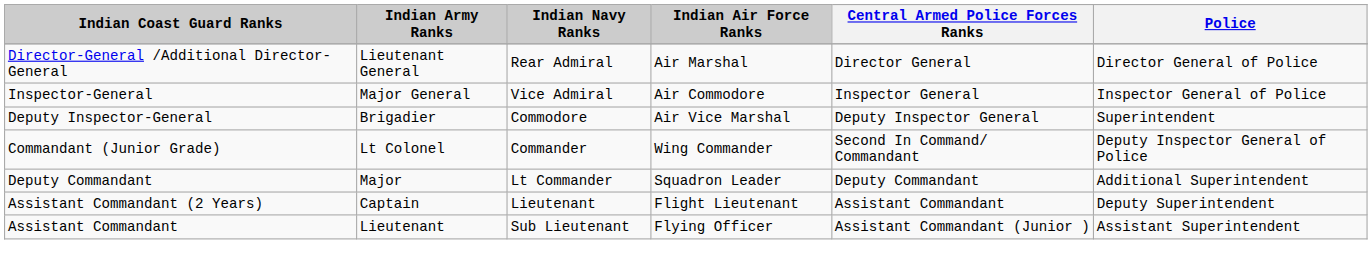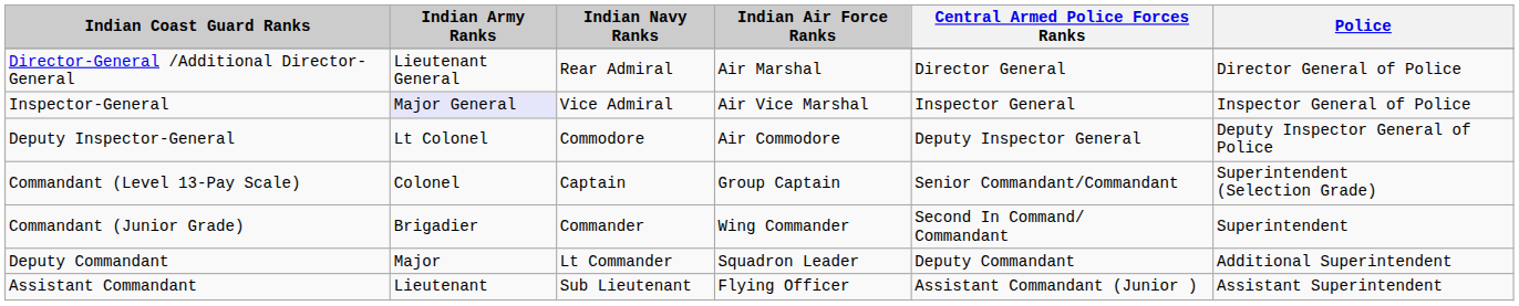 <table class="wikitable">
 <tr>
 <th style="background:#ccc;">Indian Coast Guard Ranks</th>
 <th style="background:#ccc;">Indian Army Ranks</th>
 <th style="background:#ccc;">Indian Navy Ranks</th>
 <th style="background:#ccc;">Indian Air Force Ranks</th>
 <th><a href='#'>Central Armed Police Forces</a> Ranks</th>
 <th><a href='#'>Police</a></th>
 </tr>
 <tr>
 </tr>
 <tr || General || Admiral || Air Chief Marshal>
 </tr>
 <tr>
 <td><a href='#'>Director-General</a> /Additional Director-General</td>
 <td>Lieutenant General</td>
 <td>Rear Admiral</td>
 <td>Air Marshal</td>
 <td>Director General</td>
 <td>Director General of Police</td>
 </tr>
 <tr>
 <td>Inspector-General</td>
-<td>Major General</td>
+<td style="background: lavender;">Major General</td>
 <td>Vice Admiral</td>
-<td>Air Commodore</td>
+<td>Air Vice Marshal</td>
 <td>Inspector General</td>
 <td>Inspector General of Police</td>
 </tr>
 <tr>
 <td>Deputy Inspector-General</td>
-<td>Brigadier</td>
+<td>Lt Colonel</td>
 <td>Commodore</td>
-<td>Air Vice Marshal</td>
+<td>Air Commodore</td>
 <td>Deputy Inspector General</td>
-<td>Superintendent</td>
+<td>Deputy Inspector General of Police</td>
+</tr>
+<tr>
+<td>Commandant (Level 13-Pay Scale)</td>
+<td>Colonel</td>
+<td>Captain</td>
+<td>Group Captain</td>
+<td>Senior Commandant/Commandant</td>
+<td>Superintendent<br>(Selection Grade)</td>
 </tr>
 <tr>
 <td>Commandant (Junior Grade)</td>
-<td>Lt Colonel</td>
+<td>Brigadier</td>
 <td>Commander</td>
 <td>Wing Commander</td>
 <td>Second In Command/<br>Commandant</td>
-<td>Deputy Inspector General of Police</td>
+<td>Superintendent</td>
 </tr>
 <tr>
 <td>Deputy Commandant</td>
 <td>Major</td>
 <td>Lt Commander</td>
 <td>Squadron Leader</td>
 <td>Deputy Commandant</td>
 <td>Additional Superintendent</td>
 </tr>
 <tr>
-<td>Assistant Commandant (2 Years)</td>
-<td>Captain</td>
-<td>Lieutenant</td>
-<td>Flight Lieutenant</td>
-<td>Assistant Commandant</td>
-<td>Deputy Superintendent</td>
-</tr>
-<tr>
 <td>Assistant Commandant</td>
 <td>Lieutenant</td>
 <td>Sub Lieutenant</td>
 <td>Flying Officer</td>
 <td>Assistant Commandant (Junior )</td>
 <td>Assistant Superintendent</td>
 </tr>
 </table>
